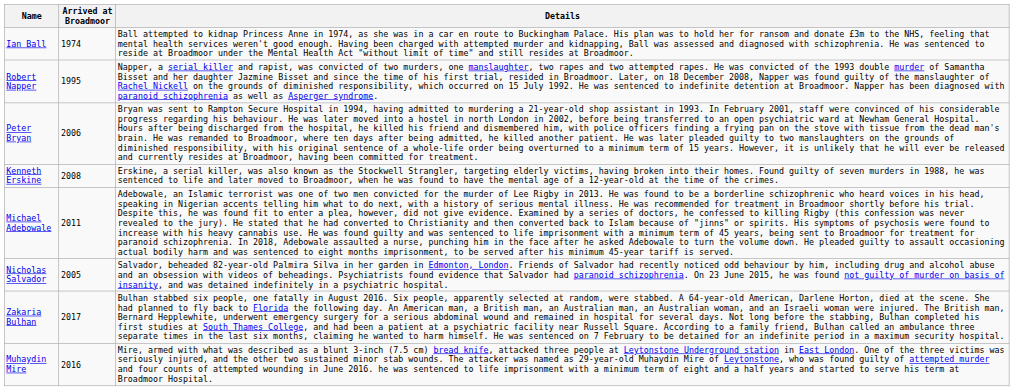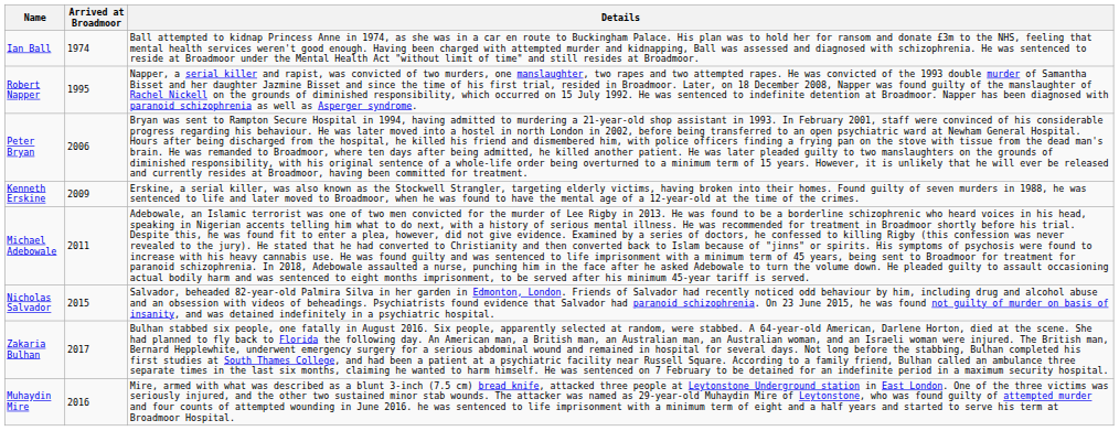 <table class="wikitable sortable">
 <tr>
 <th>Name</th>
 <th>Arrived at Broadmoor</th>
 <th>Details</th>
 </tr>
 <tr>
 <td><a href='#'>Ian Ball</a></td>
 <td>1974</td>
 <td>Ball attempted to kidnap Princess Anne in 1974, as she was in a car en route to Buckingham Palace. His plan was to hold her for ransom and donate £3m to the NHS, feeling that mental health services weren't good enough. Having been charged with attempted murder and kidnapping, Ball was assessed and diagnosed with schizophrenia. He was sentenced to reside at Broadmoor under the Mental Health Act "without limit of time" and still resides at Broadmoor.</td>
 </tr>
 <tr>
 <td><a href='#'>Robert Napper</a></td>
 <td>1995</td>
 <td>Napper, a <a href='#'>serial killer</a> and rapist, was convicted of two murders, one <a href='#'>manslaughter</a>, two rapes and two attempted rapes. He was convicted of the 1993 double <a href='#'>murder</a> of Samantha Bisset and her daughter Jazmine Bisset and since the time of his first trial, resided in Broadmoor. Later, on 18 December 2008, Napper was found guilty of the manslaughter of <a href='#'>Rachel Nickell</a> on the grounds of diminished responsibility, which occurred on 15 July 1992. He was sentenced to indefinite detention at Broadmoor. Napper has been diagnosed with <a href='#'>paranoid schizophrenia</a> as well as <a href='#'>Asperger syndrome</a>.</td>
 </tr>
 <tr>
 <td><a href='#'>Peter Bryan</a></td>
 <td>2006</td>
 <td>Bryan was sent to Rampton Secure Hospital in 1994, having admitted to murdering a 21-year-old shop assistant in 1993. In February 2001, staff were convinced of his considerable progress regarding his behaviour. He was later moved into a hostel in north London in 2002, before being transferred to an open psychiatric ward at Newham General Hospital. Hours after being discharged from the hospital, he killed his friend and dismembered him, with police officers finding a frying pan on the stove with tissue from the dead man's brain. He was remanded to Broadmoor, where ten days after being admitted, he killed another patient. He was later pleaded guilty to two manslaughters on the grounds of diminished responsibility, with his original sentence of a whole-life order being overturned to a minimum term of 15 years. However, it is unlikely that he will ever be released and currently resides at Broadmoor, having been committed for treatment.</td>
 </tr>
 <tr>
 <td><a href='#'>Kenneth Erskine</a></td>
-<td>2008</td>
+<td>2009</td>
 <td>Erskine, a serial killer, was also known as the Stockwell Strangler, targeting elderly victims, having broken into their homes. Found guilty of seven murders in 1988, he was sentenced to life and later moved to Broadmoor, when he was found to have the mental age of a 12-year-old at the time of the crimes.</td>
 </tr>
 <tr>
 <td><a href='#'>Michael Adebowale</a></td>
 <td>2011</td>
 <td>Adebowale, an Islamic terrorist was one of two men convicted for the murder of Lee Rigby in 2013. He was found to be a borderline schizophrenic who heard voices in his head, speaking in Nigerian accents telling him what to do next, with a history of serious mental illness. He was recommended for treatment in Broadmoor shortly before his trial. Despite this, he was found fit to enter a plea, however, did not give evidence. Examined by a series of doctors, he confessed to killing Rigby (this confession was never revealed to the jury). He stated that he had converted to Christianity and then converted back to Islam because of "jinns" or spirits. His symptoms of psychosis were found to increase with his heavy cannabis use. He was found guilty and was sentenced to life imprisonment with a minimum term of 45 years, being sent to Broadmoor for treatment for paranoid schizophrenia. In 2018, Adebowale assaulted a nurse, punching him in the face after he asked Adebowale to turn the volume down. He pleaded guilty to assault occasioning actual bodily harm and was sentenced to eight months imprisonment, to be served after his minimum 45-year tariff is served.</td>
 </tr>
 <tr>
 <td><a href='#'>Nicholas Salvador</a></td>
-<td>2005</td>
+<td>2015</td>
 <td>Salvador, beheaded 82-year-old Palmira Silva in her garden in <a href='#'>Edmonton, London</a>. Friends of Salvador had recently noticed odd behaviour by him, including drug and alcohol abuse and an obsession with videos of beheadings. Psychiatrists found evidence that Salvador had <a href='#'>paranoid schizophrenia</a>. On 23 June 2015, he was found <a href='#'>not guilty of murder on basis of insanity</a>, and was detained indefinitely in a psychiatric hospital.</td>
 </tr>
 <tr>
 <td><a href='#'>Zakaria Bulhan</a></td>
 <td>2017</td>
 <td>Bulhan stabbed six people, one fatally in August 2016. Six people, apparently selected at random, were stabbed. A 64-year-old American, Darlene Horton, died at the scene. She had planned to fly back to <a href='#'>Florida</a> the following day. An American man, a British man, an Australian man, an Australian woman, and an Israeli woman were injured. The British man, Bernard Hepplewhite, underwent emergency surgery for a serious abdominal wound and remained in hospital for several days. Not long before the stabbing, Bulhan completed his first studies at <a href='#'>South Thames College</a>, and had been a patient at a psychiatric facility near Russell Square. According to a family friend, Bulhan called an ambulance three separate times in the last six months, claiming he wanted to harm himself. He was sentenced on 7 February to be detained for an indefinite period in a maximum security hospital.</td>
 </tr>
 <tr>
 <td><a href='#'>Muhaydin Mire</a></td>
 <td>2016</td>
 <td>Mire, armed with what was described as a blunt 3-inch (7.5 cm) <a href='#'>bread knife</a>, attacked three people at <a href='#'>Leytonstone Underground station</a> in <a href='#'>East London</a>. One of the three victims was seriously injured, and the other two sustained minor stab wounds. The attacker was named as 29-year-old Muhaydin Mire of <a href='#'>Leytonstone</a>, who was found guilty of <a href='#'>attempted murder</a> and four counts of attempted wounding in June 2016. he was sentenced to life imprisonment with a minimum term of eight and a half years and started to serve his term at Broadmoor Hospital.<br></td>
 </tr>
 </table>
